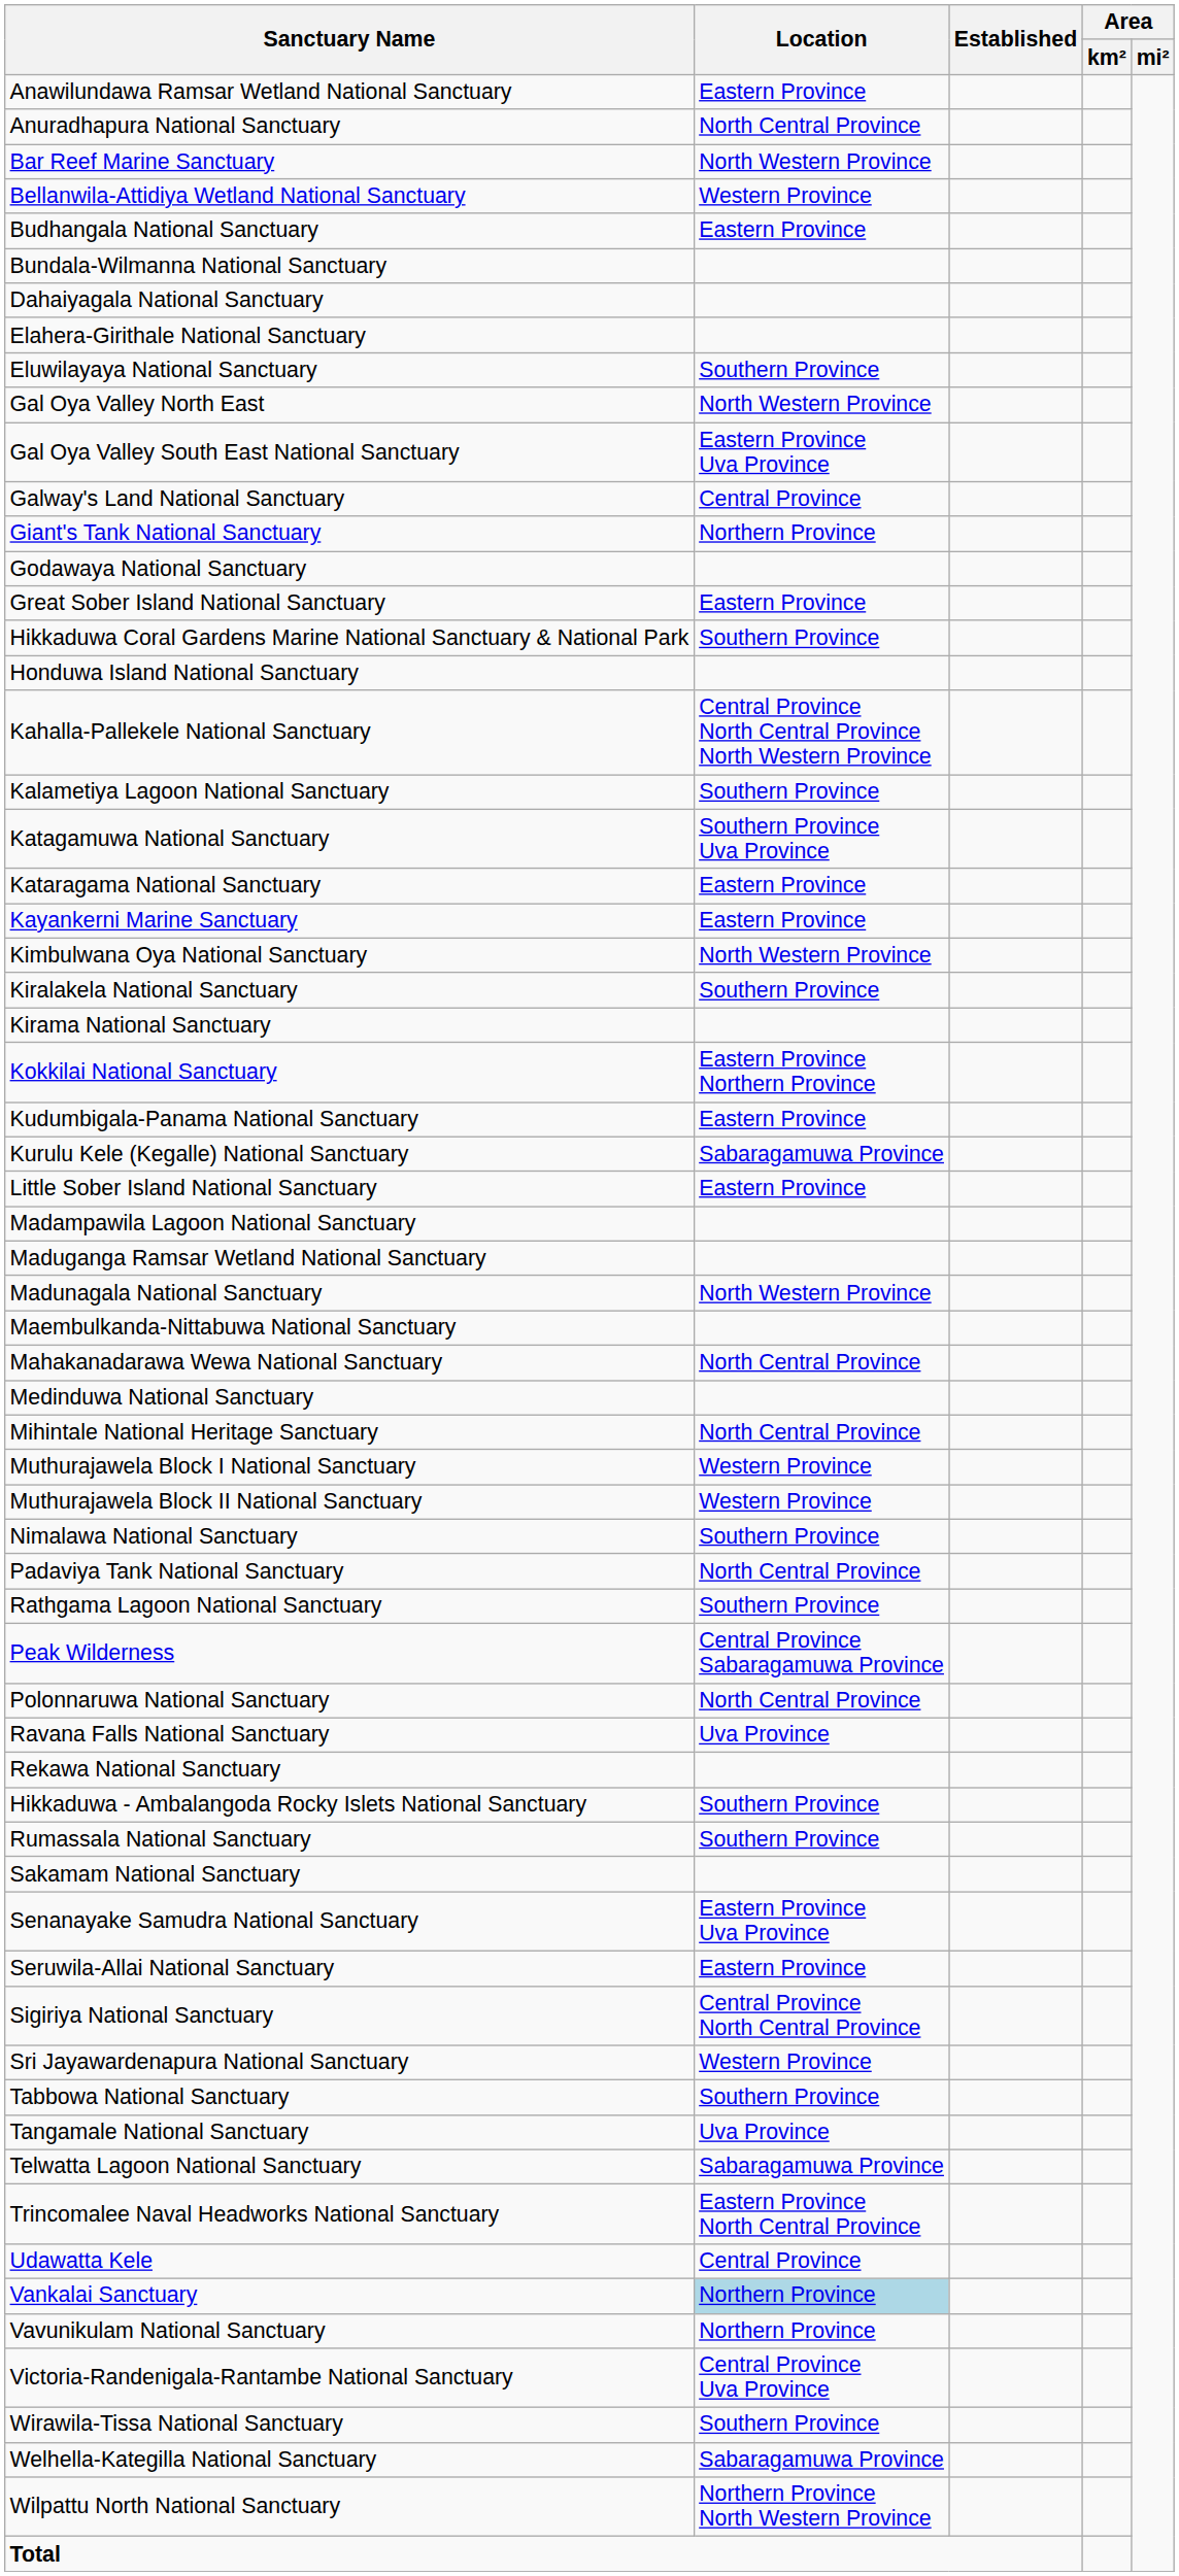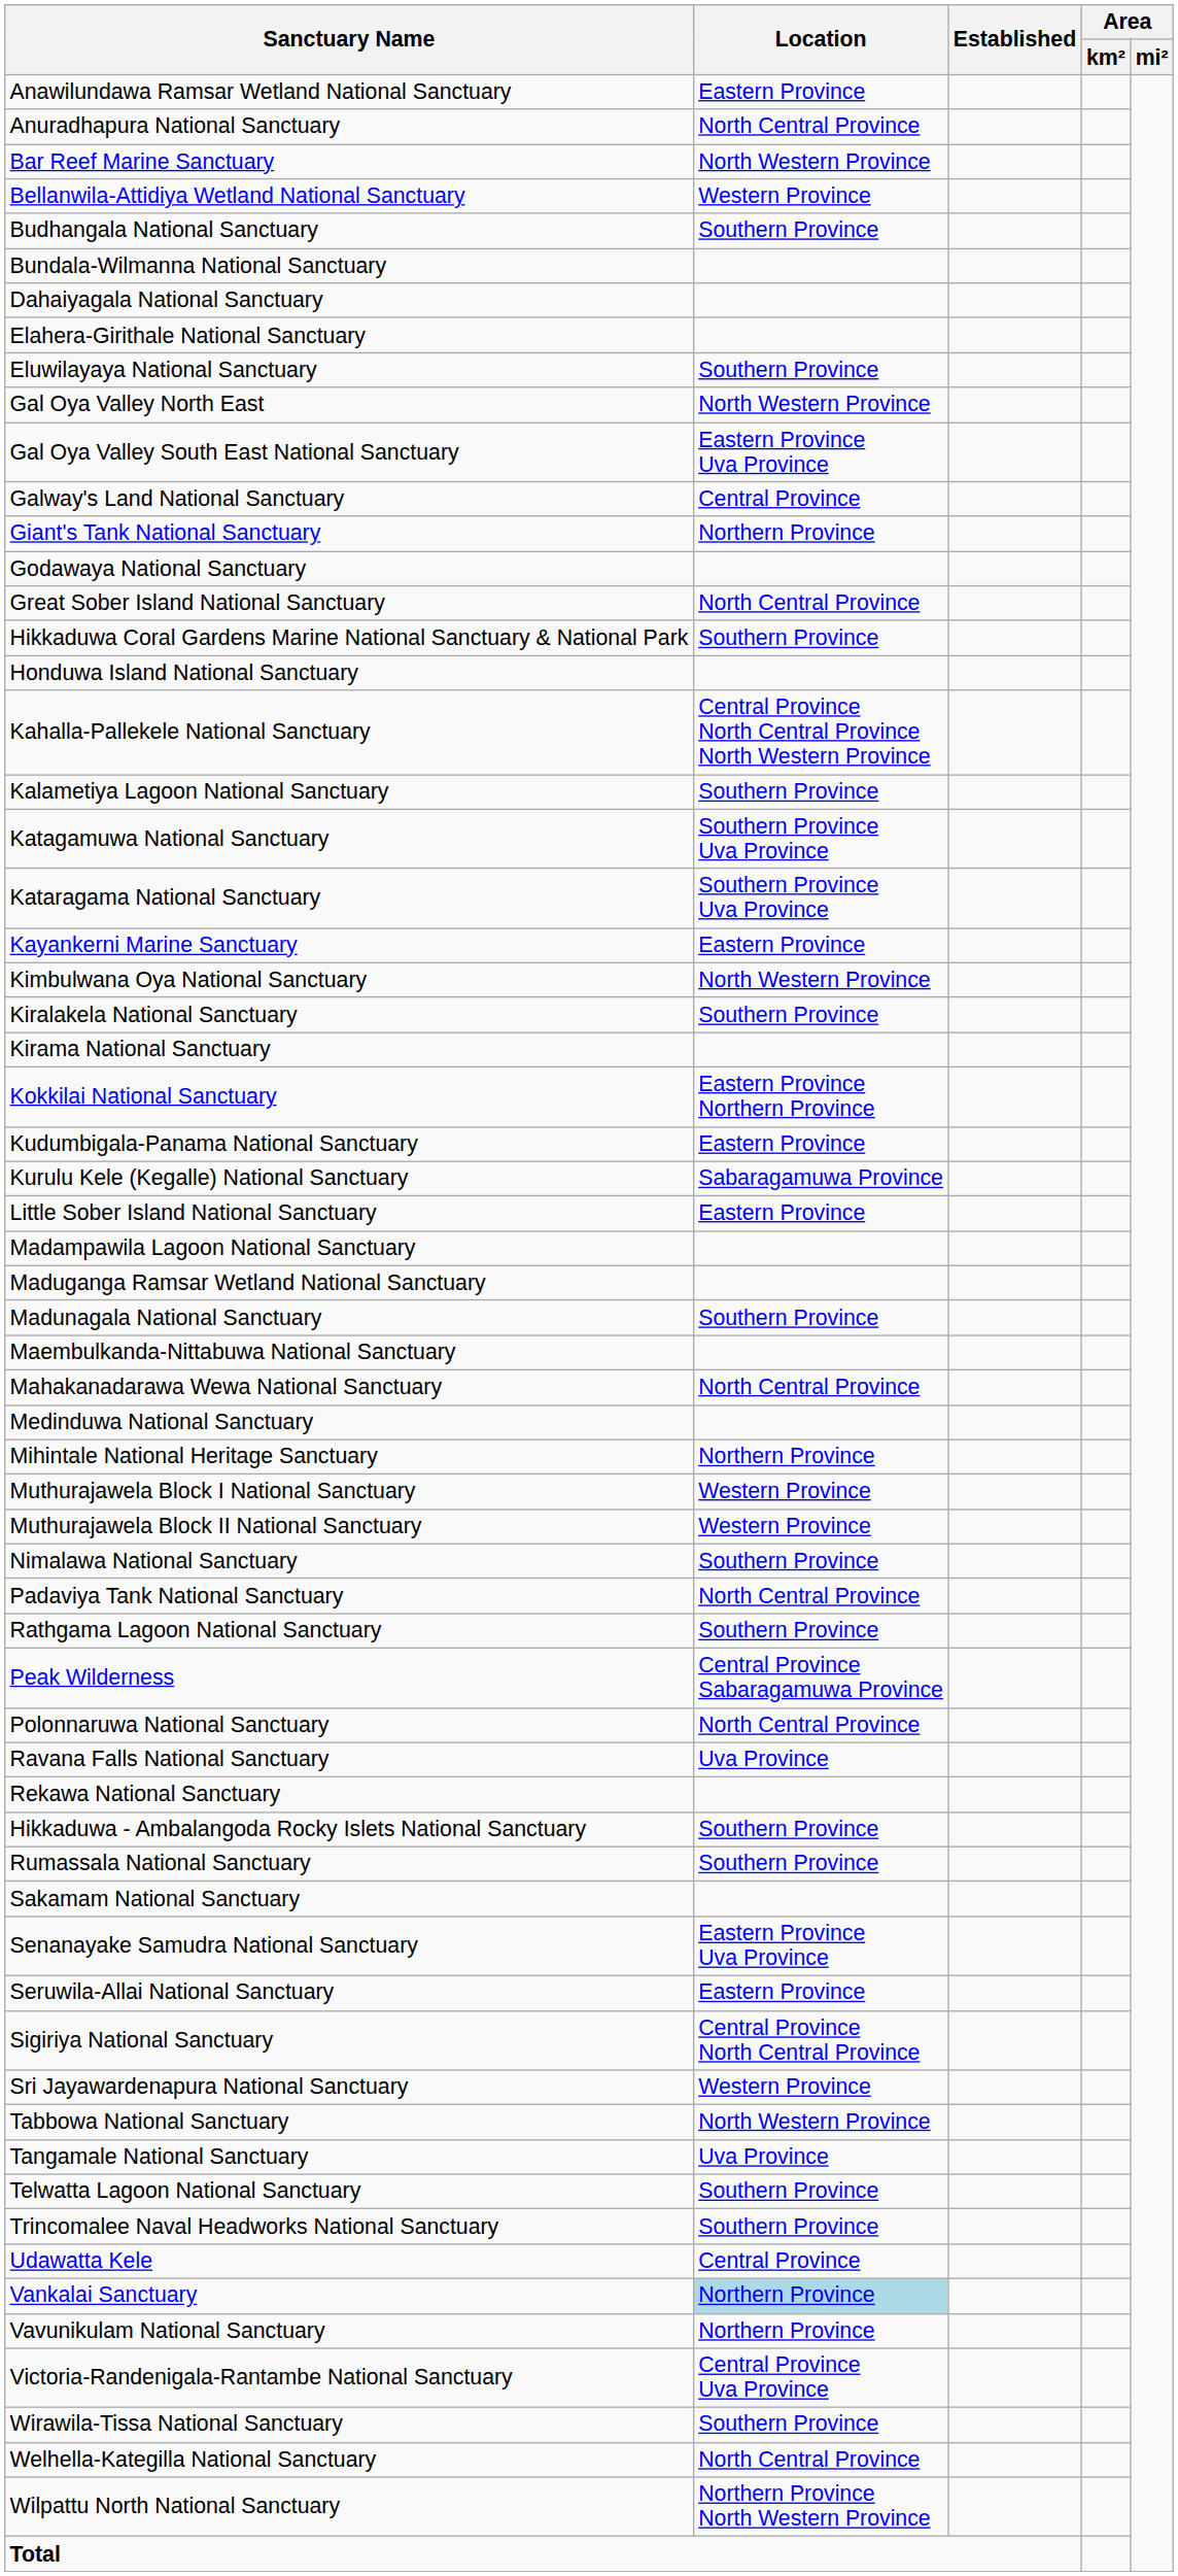 <table class="wikitable plainrowheaders sortable" style="font-size:100%; text-align:left;">
 <tr>
 <th rowspan=2>Sanctuary Name</th>
 <th rowspan=2>Location</th>
 <th rowspan=2>Established<br></th>
 <th colspan=2>Area</th>
 </tr>
 <tr>
 <th>km²</th>
 <th>mi²</th>
 </tr>
 <tr>
 <td>Anawilundawa Ramsar Wetland  National Sanctuary</td>
 <td><a href='#'>Eastern Province</a></td>
 <td align=center></td>
 <td></td>
 </tr>
 <tr>
 <td>Anuradhapura National Sanctuary</td>
 <td><a href='#'>North Central Province</a></td>
 <td align=center></td>
 <td></td>
 </tr>
 <tr>
 <td><a href='#'>Bar Reef Marine Sanctuary</a></td>
 <td><a href='#'>North Western Province</a></td>
 <td align=center></td>
 <td></td>
 </tr>
 <tr>
 <td><a href='#'>Bellanwila-Attidiya Wetland National Sanctuary</a></td>
 <td><a href='#'>Western Province</a></td>
 <td align=center></td>
 <td></td>
 </tr>
 <tr>
 <td>Budhangala National Sanctuary</td>
-<td><a href='#'>Eastern Province</a></td>
+<td><a href='#'>Southern Province</a></td>
 <td align=center></td>
 <td></td>
 </tr>
 <tr>
 <td>Bundala-Wilmanna National Sanctuary</td>
 <td></td>
 <td align=center></td>
 <td></td>
 </tr>
 <tr>
 <td>Dahaiyagala National Sanctuary</td>
 <td></td>
 <td align=center></td>
 <td></td>
 </tr>
 <tr>
 <td>Elahera-Girithale National Sanctuary</td>
 <td></td>
 <td align=center></td>
 <td></td>
 </tr>
 <tr>
 <td>Eluwilayaya  National Sanctuary</td>
 <td><a href='#'>Southern Province</a></td>
 <td align=center></td>
 <td></td>
 </tr>
 <tr>
 <td>Gal Oya Valley North East</td>
 <td><a href='#'>North Western Province</a></td>
 <td align=center></td>
 <td></td>
 </tr>
 <tr>
 <td>Gal Oya Valley South East National Sanctuary</td>
 <td><a href='#'>Eastern Province</a><br><a href='#'>Uva Province</a></td>
 <td align=center></td>
 <td></td>
 </tr>
 <tr>
 <td>Galway's Land National Sanctuary</td>
 <td><a href='#'>Central Province</a></td>
 <td align=center></td>
 <td></td>
 </tr>
 <tr>
 <td><a href='#'>Giant's Tank National Sanctuary</a></td>
 <td><a href='#'>Northern Province</a></td>
 <td align=center></td>
 <td></td>
 </tr>
 <tr>
 <td>Godawaya National Sanctuary</td>
 <td></td>
 <td align=center></td>
 <td></td>
 </tr>
 <tr>
 <td>Great Sober Island National Sanctuary</td>
-<td><a href='#'>Eastern Province</a></td>
+<td><a href='#'>North Central Province</a></td>
 <td align=center></td>
 <td></td>
 </tr>
 <tr>
 <td>Hikkaduwa Coral Gardens Marine National Sanctuary & National Park</td>
 <td><a href='#'>Southern Province</a></td>
 <td align=center></td>
 <td></td>
 </tr>
 <tr>
 <td>Honduwa Island  National Sanctuary</td>
 <td></td>
 <td align=center></td>
 <td></td>
 </tr>
 <tr>
 <td>Kahalla-Pallekele  National Sanctuary</td>
 <td><a href='#'>Central Province</a><br><a href='#'>North Central Province</a><br><a href='#'>North Western Province</a></td>
 <td align=center></td>
 <td></td>
 </tr>
 <tr>
 <td>Kalametiya Lagoon National Sanctuary</td>
 <td><a href='#'>Southern Province</a></td>
 <td align=center></td>
 <td></td>
 </tr>
 <tr>
 <td>Katagamuwa National Sanctuary</td>
 <td><a href='#'>Southern Province</a><br><a href='#'>Uva Province</a></td>
 <td align=center></td>
 <td></td>
 </tr>
 <tr>
 <td>Kataragama National Sanctuary</td>
-<td><a href='#'>Eastern Province</a></td>
+<td><a href='#'>Southern Province</a><br><a href='#'>Uva Province</a></td>
 <td align=center></td>
 <td></td>
 </tr>
 <tr>
 <td><a href='#'>Kayankerni Marine Sanctuary</a></td>
 <td><a href='#'>Eastern Province</a></td>
 <td align=center></td>
 <td></td>
 </tr>
 <tr>
 <td>Kimbulwana Oya National Sanctuary</td>
 <td><a href='#'>North Western Province</a></td>
 <td align=center></td>
 <td></td>
 </tr>
 <tr>
 <td>Kiralakela National Sanctuary</td>
 <td><a href='#'>Southern Province</a></td>
 <td align=center></td>
 <td></td>
 </tr>
 <tr>
 <td>Kirama National Sanctuary</td>
 <td></td>
 <td align=center></td>
 <td></td>
 </tr>
 <tr>
 <td><a href='#'>Kokkilai National Sanctuary</a></td>
 <td><a href='#'>Eastern Province</a><br><a href='#'>Northern Province</a></td>
 <td align=center></td>
 <td></td>
 </tr>
 <tr>
 <td>Kudumbigala-Panama National Sanctuary</td>
 <td><a href='#'>Eastern Province</a></td>
 <td align=center></td>
 <td></td>
 </tr>
 <tr>
 <td>Kurulu Kele (Kegalle) National Sanctuary</td>
 <td><a href='#'>Sabaragamuwa Province</a></td>
 <td align=center></td>
 <td></td>
 </tr>
 <tr>
 <td>Little Sober Island  National Sanctuary</td>
 <td><a href='#'>Eastern Province</a></td>
 <td align=center></td>
 <td></td>
 </tr>
 <tr>
 <td>Madampawila Lagoon National Sanctuary</td>
 <td></td>
 <td align=center></td>
 <td></td>
 </tr>
 <tr>
 <td>Maduganga Ramsar Wetland National Sanctuary</td>
 <td></td>
 <td align=center></td>
 <td></td>
 </tr>
 <tr>
 <td>Madunagala  National Sanctuary</td>
-<td><a href='#'>North Western Province</a></td>
+<td><a href='#'>Southern Province</a></td>
 <td align=center></td>
 <td></td>
 </tr>
 <tr>
 <td>Maembulkanda-Nittabuwa  National Sanctuary</td>
 <td></td>
 <td align=center></td>
 <td></td>
 </tr>
 <tr>
 <td>Mahakanadarawa Wewa National Sanctuary</td>
 <td><a href='#'>North Central Province</a></td>
 <td align=center></td>
 <td></td>
 </tr>
 <tr>
 <td>Medinduwa National Sanctuary</td>
 <td></td>
 <td align=center></td>
 <td></td>
 </tr>
 <tr>
 <td>Mihintale National Heritage Sanctuary</td>
-<td><a href='#'>North Central Province</a></td>
+<td><a href='#'>Northern Province</a></td>
 <td align=center></td>
 <td></td>
 </tr>
 <tr>
 <td>Muthurajawela Block I National Sanctuary</td>
 <td><a href='#'>Western Province</a></td>
 <td align=center></td>
 <td></td>
 </tr>
 <tr>
 <td>Muthurajawela Block II National Sanctuary</td>
 <td><a href='#'>Western Province</a></td>
 <td align=center></td>
 <td></td>
 </tr>
 <tr>
 <td>Nimalawa National Sanctuary</td>
 <td><a href='#'>Southern Province</a></td>
 <td align=center></td>
 <td></td>
 </tr>
 <tr>
 <td>Padaviya Tank  National Sanctuary</td>
 <td><a href='#'>North Central Province</a></td>
 <td align=center></td>
 <td></td>
 </tr>
 <tr>
 <td>Rathgama Lagoon National Sanctuary</td>
 <td><a href='#'>Southern Province</a></td>
 <td align=center></td>
 <td></td>
 </tr>
 <tr>
 <td><a href='#'>Peak Wilderness</a></td>
 <td><a href='#'>Central Province</a><br><a href='#'>Sabaragamuwa Province</a></td>
 <td align=center></td>
 <td></td>
 </tr>
 <tr>
 <td>Polonnaruwa National Sanctuary</td>
 <td><a href='#'>North Central Province</a></td>
 <td align=center></td>
 <td></td>
 </tr>
 <tr>
 <td>Ravana Falls  National Sanctuary</td>
 <td><a href='#'>Uva Province</a></td>
 <td align=center></td>
 <td></td>
 </tr>
 <tr>
 <td>Rekawa  National Sanctuary</td>
 <td></td>
 <td align=center></td>
 <td></td>
 </tr>
 <tr>
 <td>Hikkaduwa - Ambalangoda Rocky Islets  National Sanctuary</td>
 <td><a href='#'>Southern Province</a></td>
 <td align=center></td>
 <td></td>
 </tr>
 <tr>
 <td>Rumassala  National Sanctuary</td>
 <td><a href='#'>Southern Province</a></td>
 <td align=center></td>
 <td></td>
 </tr>
 <tr>
 <td>Sakamam National Sanctuary</td>
 <td></td>
 <td align=center></td>
 <td></td>
 </tr>
 <tr>
 <td>Senanayake Samudra National Sanctuary</td>
 <td><a href='#'>Eastern Province</a><br><a href='#'>Uva Province</a></td>
 <td align=center></td>
 <td></td>
 </tr>
 <tr>
 <td>Seruwila-Allai National Sanctuary</td>
 <td><a href='#'>Eastern Province</a></td>
 <td align=center></td>
 <td></td>
 </tr>
 <tr>
 <td>Sigiriya  National Sanctuary</td>
 <td><a href='#'>Central Province</a><br><a href='#'>North Central Province</a></td>
 <td align=center></td>
 <td></td>
 </tr>
 <tr>
 <td>Sri Jayawardenapura National Sanctuary</td>
 <td><a href='#'>Western Province</a></td>
 <td align=center></td>
 <td></td>
 </tr>
 <tr>
 <td>Tabbowa National Sanctuary</td>
-<td><a href='#'>Southern Province</a></td>
+<td><a href='#'>North Western Province</a></td>
 <td align=center></td>
 <td></td>
 </tr>
 <tr>
 <td>Tangamale National Sanctuary</td>
 <td><a href='#'>Uva Province</a></td>
 <td align=center></td>
 <td></td>
 </tr>
 <tr>
 <td>Telwatta Lagoon National Sanctuary</td>
-<td><a href='#'>Sabaragamuwa Province</a></td>
+<td><a href='#'>Southern Province</a></td>
 <td align=center></td>
 <td></td>
 </tr>
 <tr>
 <td>Trincomalee Naval Headworks  National Sanctuary</td>
-<td><a href='#'>Eastern Province</a><br><a href='#'>North Central Province</a></td>
+<td><a href='#'>Southern Province</a></td>
 <td align=center></td>
 <td></td>
 </tr>
 <tr>
 <td><a href='#'>Udawatta Kele</a></td>
 <td><a href='#'>Central Province</a></td>
 <td align=center></td>
 <td></td>
 </tr>
 <tr>
 <td><a href='#'>Vankalai Sanctuary</a></td>
 <td style="background: lightblue;"><a href='#'>Northern Province</a></td>
 <td align=center></td>
 <td></td>
 </tr>
 <tr>
 <td>Vavunikulam  National Sanctuary</td>
 <td><a href='#'>Northern Province</a></td>
 <td align=center></td>
 <td></td>
 </tr>
 <tr>
 <td>Victoria-Randenigala-Rantambe  National Sanctuary</td>
 <td><a href='#'>Central Province</a><br><a href='#'>Uva Province</a></td>
 <td align=center></td>
 <td></td>
 </tr>
 <tr>
 <td>Wirawila-Tissa  National Sanctuary</td>
 <td><a href='#'>Southern Province</a></td>
 <td align=center></td>
 <td></td>
 </tr>
 <tr>
 <td>Welhella-Kategilla National Sanctuary</td>
-<td><a href='#'>Sabaragamuwa Province</a></td>
+<td><a href='#'>North Central Province</a></td>
 <td align=center></td>
 <td></td>
 </tr>
 <tr>
 <td>Wilpattu North National Sanctuary</td>
 <td><a href='#'>Northern Province</a><br><a href='#'>North Western Province</a></td>
 <td align=center></td>
 <td></td>
 </tr>
 <tr class="sortbottom" style="font-weight:bold">
 <td colspan=3>Total</td>
 <td></td>
 </tr>
 </table>
